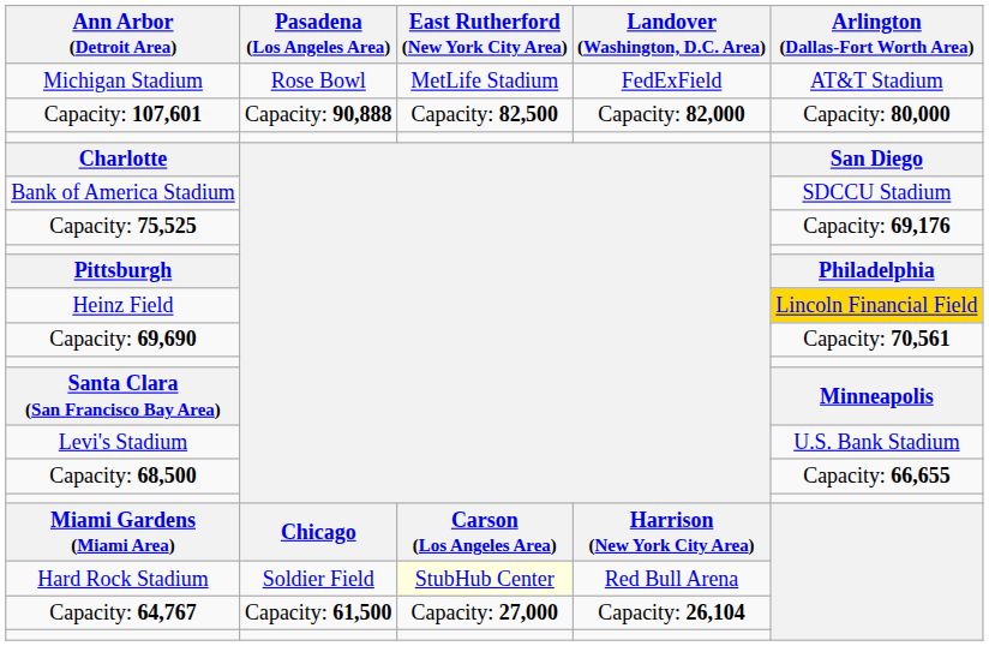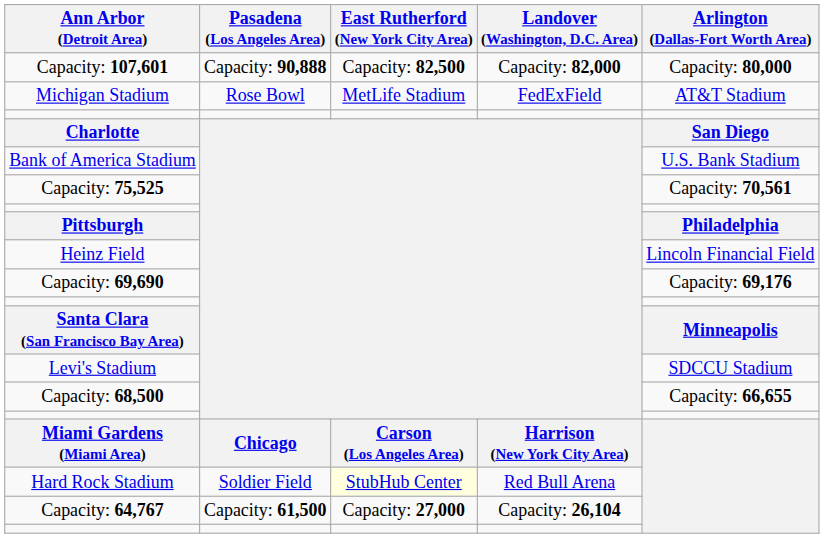 <table class="wikitable" style="margin:0.5em auto; text-align:center">
 <tr>
 <th><a href='#'>Ann Arbor</a><br><small>(<a href='#'>Detroit Area</a>)</small></th>
 <th><a href='#'>Pasadena</a><br><small>(<a href='#'>Los Angeles Area</a>)</small></th>
 <th><a href='#'>East Rutherford</a><br><small>(<a href='#'>New York City Area</a>)</small></th>
 <th><a href='#'>Landover</a><br><small>(<a href='#'>Washington, D.C. Area</a>)</small></th>
 <th><a href='#'>Arlington</a><br><small>(<a href='#'>Dallas-Fort Worth Area</a>)</small></th>
 </tr>
 <tr>
+<td>Capacity: <strong>107,601</strong></td>
+<td>Capacity: <strong>90,888</strong></td>
+<td>Capacity: <strong>82,500</strong></td>
+<td>Capacity: <strong>82,000</strong></td>
+<td>Capacity: <strong>80,000</strong></td>
+</tr>
+<tr>
 <td><a href='#'>Michigan Stadium</a></td>
 <td><a href='#'>Rose Bowl</a></td>
 <td><a href='#'>MetLife Stadium</a></td>
 <td><a href='#'>FedExField</a></td>
 <td><a href='#'>AT&T Stadium</a></td>
-</tr>
-<tr>
-<td>Capacity: <strong>107,601</strong></td>
-<td>Capacity: <strong>90,888</strong></td>
-<td>Capacity: <strong>82,500</strong></td>
-<td>Capacity: <strong>82,000</strong></td>
-<td>Capacity: <strong>80,000</strong></td>
 </tr>
 <tr>
 <td></td>
 <td></td>
 <td></td>
 <td></td>
 <td></td>
 </tr>
 <tr>
 <th><a href='#'>Charlotte</a></th>
 <th colspan="3" rowspan="12"><br></th>
 <th><a href='#'>San Diego</a></th>
 </tr>
 <tr>
 <td><a href='#'>Bank of America Stadium</a></td>
-<td><a href='#'>SDCCU Stadium</a></td>
+<td><a href='#'>U.S. Bank Stadium</a></td>
 </tr>
 <tr>
 <td>Capacity: <strong>75,525</strong></td>
-<td>Capacity: <strong>69,176</strong></td>
+<td>Capacity: <strong>70,561</strong></td>
 </tr>
 <tr>
 <td></td>
 <td></td>
 </tr>
 <tr>
 <th><a href='#'>Pittsburgh</a></th>
 <th><a href='#'>Philadelphia</a></th>
 </tr>
 <tr>
 <td><a href='#'>Heinz Field</a></td>
-<td style="background: gold;"><a href='#'>Lincoln Financial Field</a></td>
+<td><a href='#'>Lincoln Financial Field</a></td>
 </tr>
 <tr>
 <td>Capacity: <strong>69,690</strong></td>
-<td>Capacity: <strong>70,561</strong></td>
+<td>Capacity: <strong>69,176</strong></td>
 </tr>
 <tr>
 <td></td>
 <td></td>
 </tr>
 <tr>
 <th><a href='#'>Santa Clara</a><br><small>(<a href='#'>San Francisco Bay Area</a>)</small></th>
 <th><a href='#'>Minneapolis</a></th>
 </tr>
 <tr>
 <td><a href='#'>Levi's Stadium</a></td>
-<td><a href='#'>U.S. Bank Stadium</a></td>
+<td><a href='#'>SDCCU Stadium</a></td>
 </tr>
 <tr>
 <td>Capacity: <strong>68,500</strong></td>
 <td>Capacity: <strong>66,655</strong></td>
 </tr>
 <tr>
 <td></td>
 <td></td>
 </tr>
 <tr>
 <th><a href='#'>Miami Gardens</a><br><small>(<a href='#'>Miami Area</a>)</small></th>
 <th><a href='#'>Chicago</a></th>
 <th><a href='#'>Carson</a><br><small>(<a href='#'>Los Angeles Area</a>)</small></th>
 <th><a href='#'>Harrison</a><br><small>(<a href='#'>New York City Area</a>)</small></th>
 <th rowspan="4"></th>
 </tr>
 <tr>
 <td><a href='#'>Hard Rock Stadium</a></td>
 <td><a href='#'>Soldier Field</a></td>
 <td style="background: lightyellow;"><a href='#'>StubHub Center</a></td>
 <td><a href='#'>Red Bull Arena</a></td>
 </tr>
 <tr>
 <td>Capacity: <strong>64,767</strong></td>
 <td>Capacity: <strong>61,500</strong></td>
 <td>Capacity: <strong>27,000</strong></td>
 <td>Capacity: <strong>26,104</strong></td>
 </tr>
 <tr>
 <td></td>
 <td></td>
 <td></td>
 <td></td>
 </tr>
 </table>
